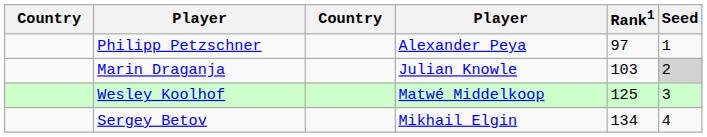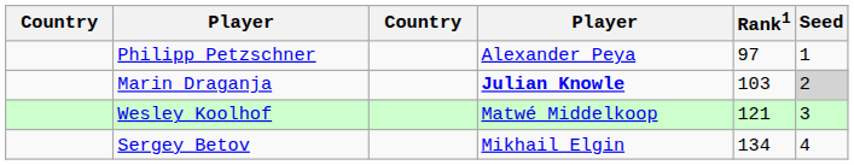 <table class="sortable wikitable">
 <tr>
 <th width="70">Country</th>
 <th width="175">Player</th>
 <th width="70">Country</th>
 <th width="175">Player</th>
 <th>Rank<sup>1</sup></th>
 <th>Seed</th>
 </tr>
 <tr>
 <td></td>
 <td><a href='#'>Philipp Petzschner</a></td>
 <td></td>
 <td><a href='#'>Alexander Peya</a></td>
 <td>97</td>
 <td>1</td>
 </tr>
 <tr>
 <td></td>
 <td><a href='#'>Marin Draganja</a></td>
 <td></td>
-<td><a href='#'>Julian Knowle</a></td>
+<td><strong><a href='#'>Julian Knowle</a></strong></td>
 <td>103</td>
 <td style="background: lightgrey;">2</td>
 </tr>
 <tr style="background:#cfc;">
 <td></td>
 <td><a href='#'>Wesley Koolhof</a></td>
 <td></td>
 <td><a href='#'>Matwé Middelkoop</a></td>
-<td>125</td>
+<td>121</td>
 <td>3</td>
 </tr>
 <tr>
 <td></td>
 <td><a href='#'>Sergey Betov</a></td>
 <td></td>
 <td><a href='#'>Mikhail Elgin</a></td>
 <td>134</td>
 <td>4</td>
 </tr>
 </table>
